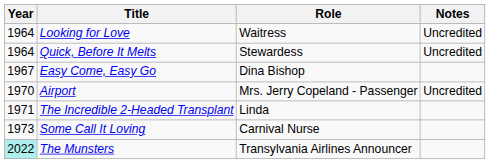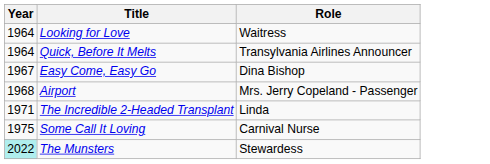 <table class="wikitable">
 <tr>
 <th>Year</th>
 <th>Title</th>
 <th>Role</th>
-<th>Notes</th>
 </tr>
 <tr>
 <td>1964</td>
 <td><em><a href='#'>Looking for Love</a></em></td>
 <td>Waitress</td>
-<td>Uncredited</td>
 </tr>
 <tr>
 <td>1964</td>
 <td><em><a href='#'>Quick, Before It Melts</a></em></td>
-<td>Stewardess</td>
-<td>Uncredited</td>
+<td>Transylvania Airlines Announcer</td>
 </tr>
 <tr>
 <td>1967</td>
 <td><em><a href='#'>Easy Come, Easy Go</a></em></td>
 <td>Dina Bishop</td>
-<td></td>
 </tr>
 <tr>
-<td>1970</td>
+<td>1968</td>
 <td><em><a href='#'>Airport</a></em></td>
 <td>Mrs. Jerry Copeland - Passenger</td>
-<td>Uncredited</td>
 </tr>
 <tr>
 <td>1971</td>
 <td><em><a href='#'>The Incredible 2-Headed Transplant</a></em></td>
 <td>Linda</td>
-<td></td>
 </tr>
 <tr>
-<td>1973</td>
+<td>1975</td>
 <td><em><a href='#'>Some Call It Loving</a></em></td>
 <td>Carnival Nurse</td>
-<td></td>
 </tr>
 <tr>
 <td style="background: paleturquoise;">2022</td>
 <td><em><a href='#'>The Munsters</a></em></td>
-<td>Transylvania Airlines Announcer</td>
-<td></td>
+<td>Stewardess</td>
 </tr>
 </table>
